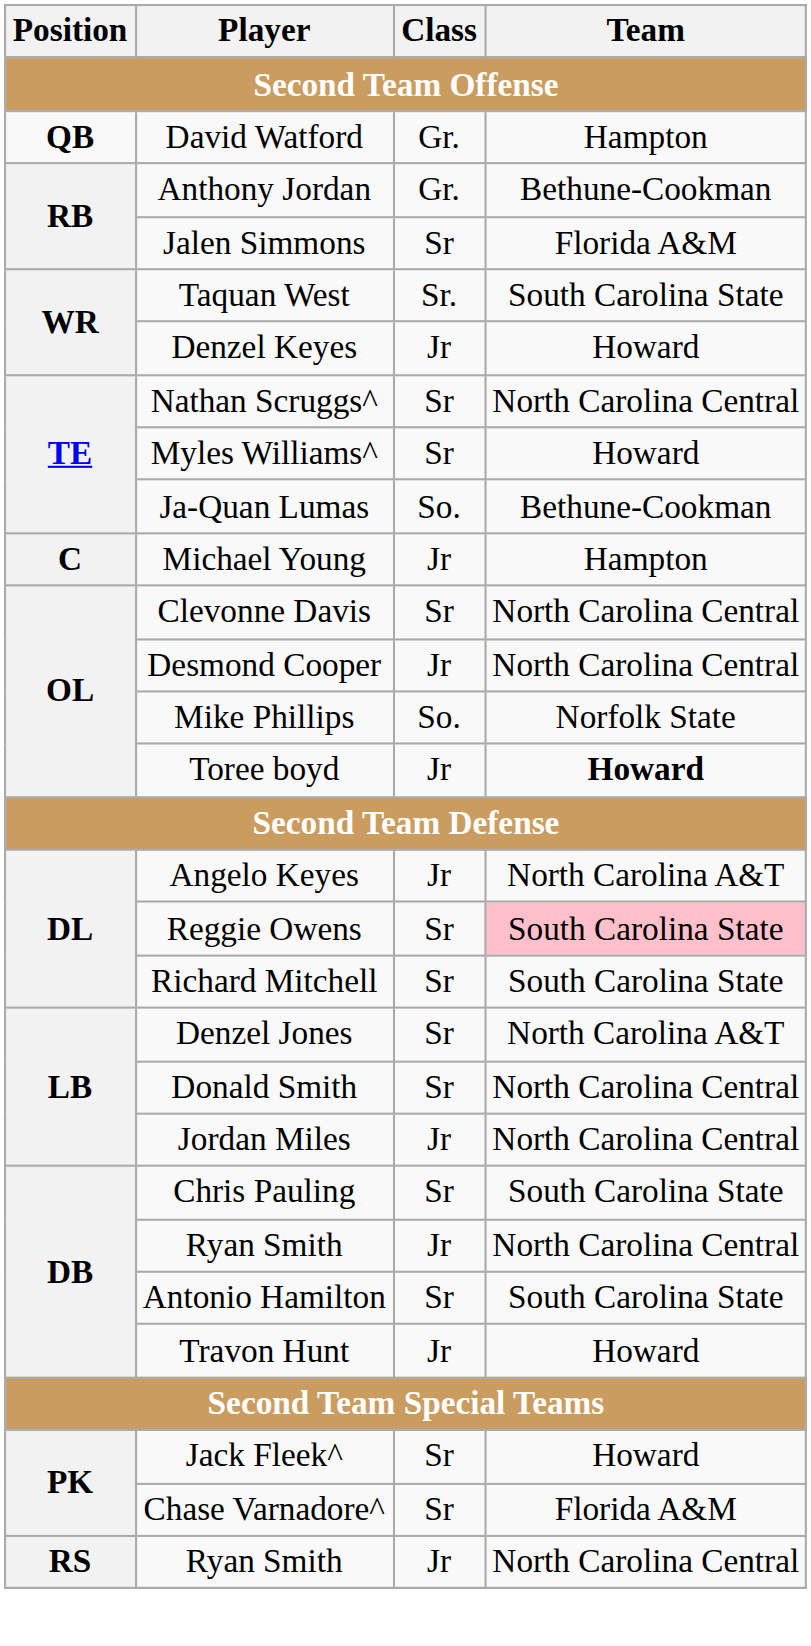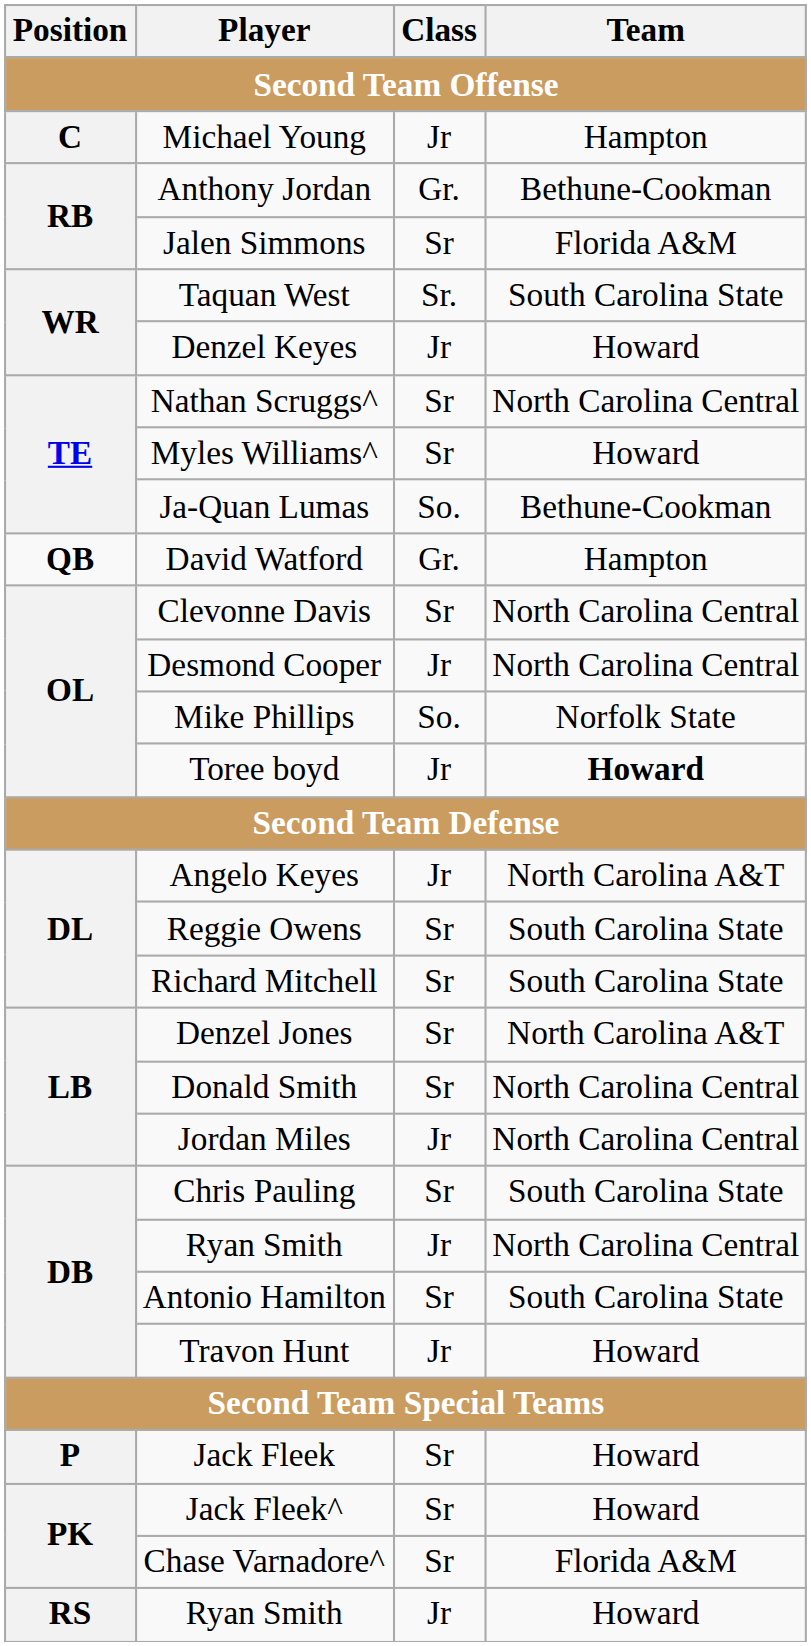 <table class="wikitable" style="text-align:center;">
 <tr>
 <th>Position</th>
 <th>Player</th>
 <th>Class</th>
 <th>Team</th>
 </tr>
 <tr>
 <td colspan="4" style="text-align=center; background:#cb9c60; color:white;"><strong>Second Team Offense</strong></td>
 </tr>
-<tr>
-<td rowspan="1"><strong>QB</strong></td>
-<td>David Watford</td>
-<td>Gr.</td>
+<tr style="text-align:center;">
+<th rowspan="1"><strong>C</strong></th>
+<td>Michael Young</td>
+<td>Jr</td>
 <td>Hampton</td>
 </tr>
 <tr style="text-align:center;">
 <th rowspan="2"><strong>RB</strong></th>
 <td>Anthony Jordan</td>
 <td>Gr.</td>
 <td>Bethune-Cookman</td>
 </tr>
 <tr style="text-align:center;">
 <td>Jalen Simmons</td>
 <td>Sr</td>
 <td>Florida A&M</td>
 </tr>
 <tr style="text-align:center;">
 <th rowspan="2">WR</th>
 <td>Taquan West</td>
 <td>Sr.</td>
 <td>South Carolina State</td>
 </tr>
 <tr style="text-align:center;">
 <td>Denzel Keyes</td>
 <td>Jr</td>
 <td>Howard</td>
 </tr>
 <tr style="text-align:center;">
 <th rowspan="3"><a href='#'>TE</a></th>
 <td>Nathan Scruggs^</td>
 <td>Sr</td>
 <td>North Carolina Central</td>
 </tr>
 <tr style="text-align:center;">
 <td>Myles Williams^</td>
 <td>Sr</td>
 <td>Howard</td>
 </tr>
 <tr style="text-align:center;">
 <td>Ja-Quan Lumas</td>
 <td>So.</td>
 <td>Bethune-Cookman</td>
 </tr>
-<tr style="text-align:center;">
-<th rowspan="1"><strong>C</strong></th>
-<td>Michael Young</td>
-<td>Jr</td>
+<tr>
+<td rowspan="1"><strong>QB</strong></td>
+<td>David Watford</td>
+<td>Gr.</td>
 <td>Hampton</td>
 </tr>
 <tr style="text-align:center;">
 <th rowspan="4"><strong>OL</strong></th>
 <td>Clevonne Davis</td>
 <td>Sr</td>
 <td>North Carolina Central</td>
 </tr>
 <tr style="text-align:center;">
 <td>Desmond Cooper</td>
 <td>Jr</td>
 <td>North Carolina Central</td>
 </tr>
 <tr style="text-align:center;">
 <td>Mike Phillips</td>
 <td>So.</td>
 <td>Norfolk State</td>
 </tr>
 <tr style="text-align:center;">
 <td>Toree boyd</td>
 <td>Jr</td>
 <td><strong>Howard</strong></td>
 </tr>
 <tr style="text-align:center;">
 <td colspan="4" style="text-align=center; background:#cb9c60; color:white;"><strong>Second Team Defense</strong></td>
 </tr>
 <tr style="text-align:center;">
 <th rowspan="3">DL</th>
 <td>Angelo Keyes</td>
 <td>Jr</td>
 <td>North Carolina A&T</td>
 </tr>
 <tr style="text-align:center;">
 <td>Reggie Owens</td>
 <td>Sr</td>
-<td style="background: pink;">South Carolina State</td>
+<td>South Carolina State</td>
 </tr>
 <tr style="text-align:center;">
 <td>Richard Mitchell</td>
 <td>Sr</td>
 <td>South Carolina State</td>
 </tr>
 <tr style="text-align:center;">
 <th rowspan="3">LB</th>
 <td>Denzel Jones</td>
 <td>Sr</td>
 <td>North Carolina A&T</td>
 </tr>
 <tr style="text-align:center;">
 <td>Donald Smith</td>
 <td>Sr</td>
 <td>North Carolina Central</td>
 </tr>
 <tr style="text-align:center;">
 <td>Jordan Miles</td>
 <td>Jr</td>
 <td>North Carolina Central</td>
 </tr>
 <tr style="text-align:center;">
 <th rowspan="4">DB</th>
 <td>Chris Pauling</td>
 <td>Sr</td>
 <td>South Carolina State</td>
 </tr>
 <tr style="text-align:center;">
 <td>Ryan Smith</td>
 <td>Jr</td>
 <td>North Carolina Central</td>
 </tr>
 <tr style="text-align:center;">
 <td>Antonio Hamilton</td>
 <td>Sr</td>
 <td>South Carolina State</td>
 </tr>
 <tr style="text-align:center;">
 <td>Travon Hunt</td>
 <td>Jr</td>
 <td>Howard</td>
 </tr>
 <tr>
 <td colspan="4" style="text-align=center; background:#cb9c60; color:white;"><strong>Second Team Special Teams</strong></td>
 </tr>
 <tr style="text-align:center;">
+<th rowspan="1">P</th>
+<td>Jack Fleek</td>
+<td>Sr</td>
+<td>Howard</td>
+</tr>
+<tr style="text-align:center;">
 <th rowspan="2">PK</th>
 <td>Jack Fleek^</td>
 <td>Sr</td>
 <td>Howard</td>
 </tr>
 <tr style="text-align:center;">
 <td>Chase Varnadore^</td>
 <td>Sr</td>
 <td>Florida A&M</td>
 </tr>
 <tr style="text-align:center;">
 <th rowspan="1">RS</th>
 <td>Ryan Smith</td>
 <td>Jr</td>
-<td>North Carolina Central</td>
+<td>Howard</td>
 </tr>
 <tr>
 </tr>
 </table>
